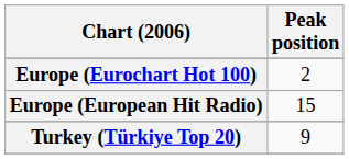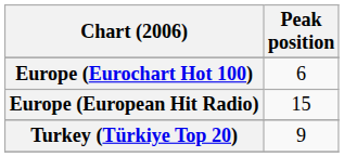 <table class="wikitable sortable plainrowheaders" style="text-align:center">
 <tr>
 <th>Chart (2006)</th>
 <th>Peak<br>position</th>
 </tr>
 <tr>
 </tr>
 <tr>
 </tr>
 <tr>
 </tr>
 <tr>
 </tr>
 <tr>
 </tr>
 <tr>
 </tr>
 <tr>
 </tr>
 <tr>
 <th scope="row">Europe (<a href='#'>Eurochart Hot 100</a>)</th>
-<td>2</td>
+<td>6</td>
 </tr>
 <tr>
 <th scope="row">Europe (European Hit Radio)</th>
 <td>15</td>
 </tr>
 <tr>
 </tr>
 <tr>
 </tr>
 <tr>
 </tr>
 <tr>
 </tr>
 <tr>
 </tr>
 <tr>
 </tr>
 <tr>
 </tr>
 <tr>
 </tr>
 <tr>
 </tr>
 <tr>
 </tr>
 <tr>
 </tr>
 <tr>
 </tr>
 <tr>
 </tr>
 <tr>
 <th scope="row">Turkey (<a href='#'>Türkiye Top 20</a>)</th>
 <td>9</td>
 </tr>
 <tr>
 </tr>
 </table>
